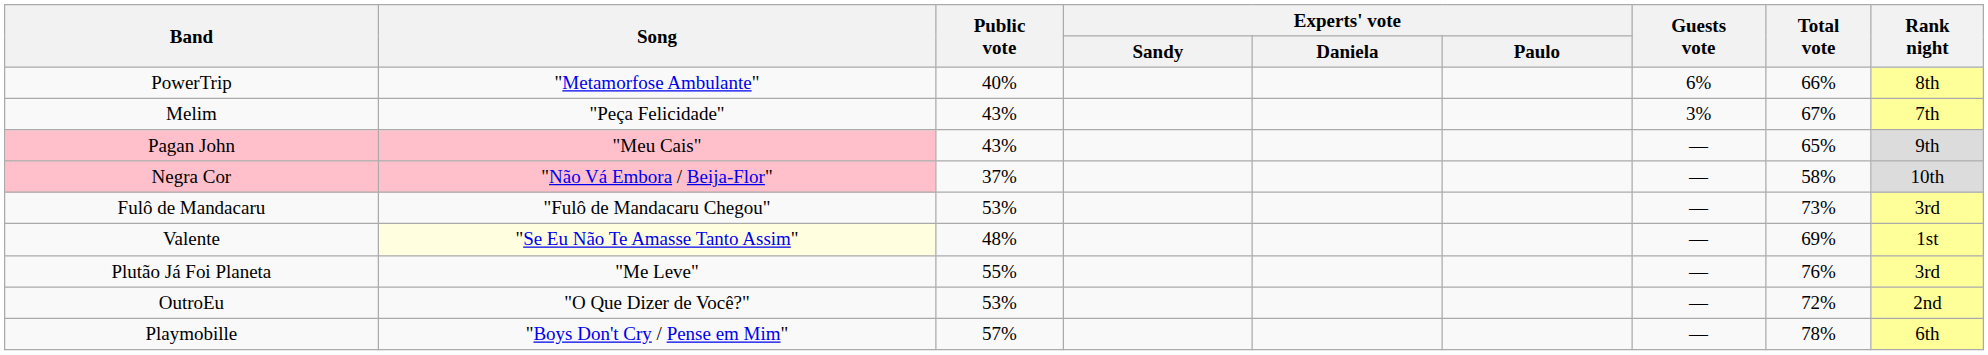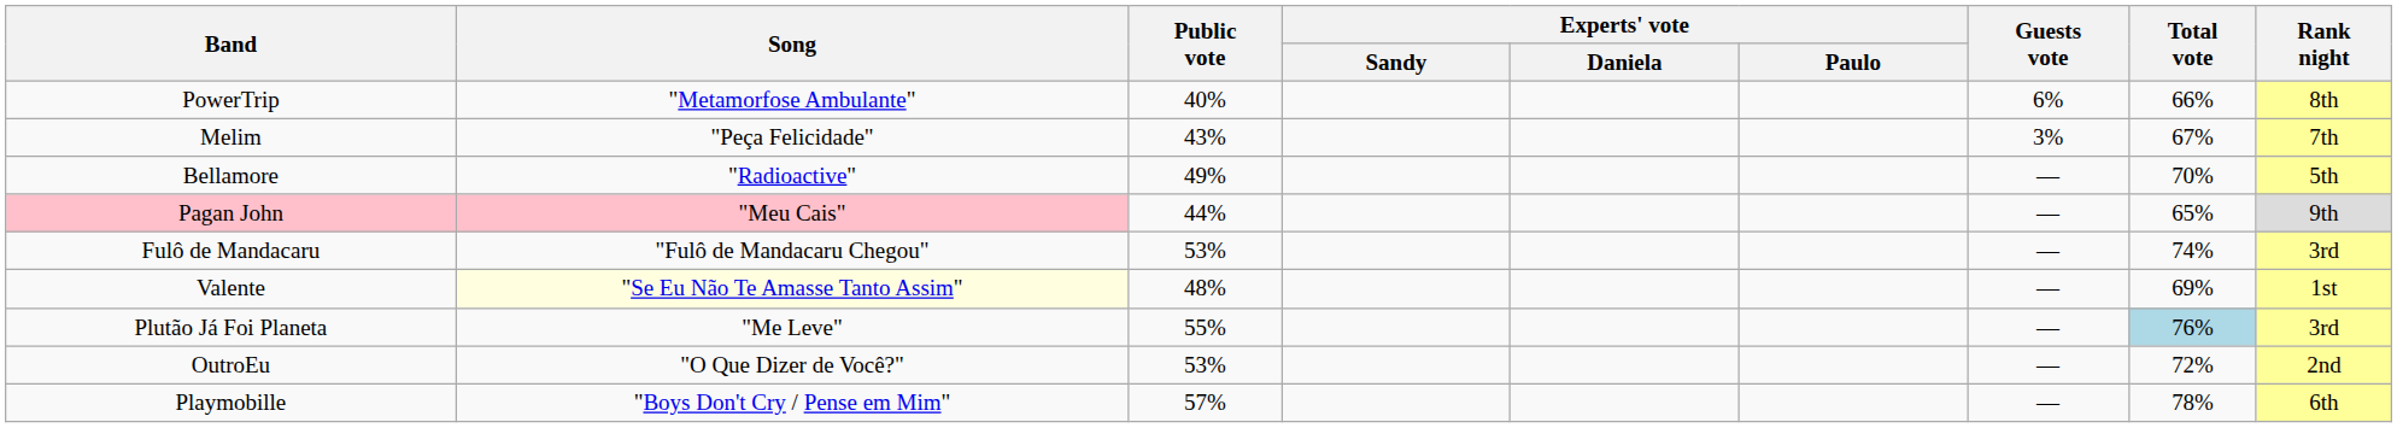 <table class="wikitable" style="font-size:95%; text-align:center" width="100%">
 <tr>
 <th width="135" rowspan=2>Band</th>
 <th width="205" rowspan=2>Song</th>
 <th width="040" rowspan=2>Public<br>vote</th>
 <th colspan=3>Experts' vote</th>
 <th width="040" rowspan=2>Guests<br>vote</th>
 <th width="020" rowspan=2>Total<br>vote</th>
 <th width="020" rowspan=2>Rank<br>night</th>
 </tr>
 <tr>
 <th width="065">Sandy</th>
 <th width="065">Daniela</th>
 <th width="065">Paulo</th>
 </tr>
 <tr>
 <td>PowerTrip</td>
 <td>"<a href='#'>Metamorfose Ambulante</a>"</td>
 <td>40%</td>
 <td></td>
 <td></td>
 <td></td>
 <td>6%</td>
 <td>66%</td>
 <td bgcolor="#FFFF99">8th</td>
 </tr>
 <tr>
 <td>Melim</td>
 <td>"Peça Felicidade"</td>
 <td>43%</td>
 <td></td>
 <td></td>
 <td></td>
 <td>3%</td>
 <td>67%</td>
 <td bgcolor="#FFFF99">7th</td>
 </tr>
 <tr>
+<td>Bellamore</td>
+<td>"<a href='#'>Radioactive</a>"</td>
+<td>49%</td>
+<td></td>
+<td></td>
+<td></td>
+<td>—</td>
+<td>70%</td>
+<td bgcolor="#FFFF99">5th</td>
+</tr>
+<tr>
 <td style="background-color:pink;">Pagan John</td>
 <td style="background-color:pink;">"Meu Cais"</td>
-<td>43%</td>
+<td>44%</td>
 <td></td>
 <td></td>
 <td></td>
 <td>—</td>
 <td>65%</td>
 <td bgcolor="#DCDCDC">9th</td>
-</tr>
-<tr>
-<td style="background-color:pink;">Negra Cor</td>
-<td style="background-color:pink;">"<a href='#'>Não Vá Embora</a> / <a href='#'>Beija-Flor</a>"</td>
-<td>37%</td>
-<td></td>
-<td></td>
-<td></td>
-<td>—</td>
-<td>58%</td>
-<td bgcolor="#DCDCDC">10th</td>
 </tr>
 <tr>
 <td>Fulô de Mandacaru</td>
 <td>"Fulô de Mandacaru Chegou"</td>
 <td>53%</td>
 <td></td>
 <td></td>
 <td></td>
 <td>—</td>
-<td>73%</td>
+<td>74%</td>
 <td bgcolor="#FFFF99">3rd</td>
 </tr>
 <tr>
 <td>Valente</td>
 <td style="background: lightyellow;">"<a href='#'>Se Eu Não Te Amasse Tanto Assim</a>"</td>
 <td>48%</td>
 <td></td>
 <td></td>
 <td></td>
 <td>—</td>
 <td>69%</td>
 <td bgcolor="#FFFF99">1st</td>
 </tr>
 <tr>
 <td>Plutão Já Foi Planeta</td>
 <td>"Me Leve"</td>
 <td>55%</td>
 <td></td>
 <td></td>
 <td></td>
 <td>—</td>
-<td>76%</td>
+<td style="background: lightblue;">76%</td>
 <td bgcolor="#FFFF99">3rd</td>
 </tr>
 <tr>
 <td>OutroEu</td>
 <td>"O Que Dizer de Você?"</td>
 <td>53%</td>
 <td></td>
 <td></td>
 <td></td>
 <td>—</td>
 <td>72%</td>
 <td bgcolor="#FFFF99">2nd</td>
 </tr>
 <tr>
 <td>Playmobille</td>
 <td>"<a href='#'>Boys Don't Cry</a> / <a href='#'>Pense em Mim</a>"</td>
 <td>57%</td>
 <td></td>
 <td></td>
 <td></td>
 <td>—</td>
 <td>78%</td>
 <td bgcolor="#FFFF99">6th</td>
 </tr>
 </table>
